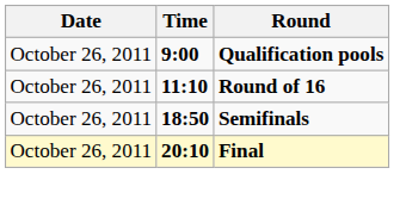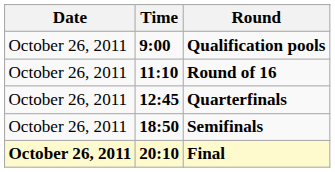 <table class="wikitable">
 <tr>
 <th>Date</th>
 <th>Time</th>
 <th>Round</th>
 </tr>
 <tr>
 <td>October 26, 2011</td>
 <td><strong>9:00</strong></td>
 <td><strong>Qualification pools</strong></td>
 </tr>
 <tr>
 <td>October 26, 2011</td>
 <td><strong>11:10</strong></td>
 <td><strong>Round of 16</strong></td>
 </tr>
 <tr>
 <td>October 26, 2011</td>
+<td><strong>12:45</strong></td>
+<td><strong>Quarterfinals</strong></td>
+</tr>
+<tr>
+<td>October 26, 2011</td>
 <td><strong>18:50</strong></td>
 <td><strong>Semifinals</strong></td>
 </tr>
 <tr style=background:lemonchiffon>
-<td>October 26, 2011</td>
+<td><strong>October 26, 2011</strong></td>
 <td><strong>20:10</strong></td>
 <td><strong>Final</strong></td>
 </tr>
 </table>
